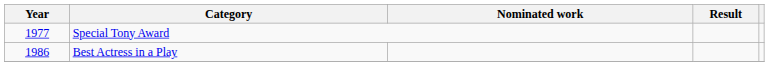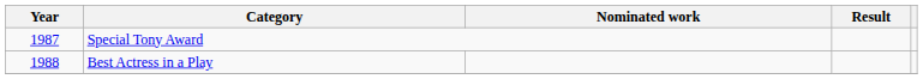 <table class=wikitable>
 <tr>
 <th scope="col" style="width:5em;">Year</th>
 <th scope="col" style="width:26em;">Category</th>
 <th scope="col" style="width:25em;">Nominated work</th>
 <th scope="col" style="width:5em;">Result</th>
 <th></th>
 </tr>
 <tr>
-<td style="text-align:center;"><a href='#'>1977</a></td>
+<td style="text-align:center;"><a href='#'>1987</a></td>
 <td colspan=2><a href='#'>Special Tony Award</a></td>
 <td></td>
 <td style="text-align:center;"></td>
 </tr>
 <tr>
-<td style="text-align:center;"><a href='#'>1986</a></td>
+<td style="text-align:center;"><a href='#'>1988</a></td>
 <td><a href='#'>Best Actress in a Play</a></td>
 <td></td>
 <td></td>
 <td style="text-align:center;"></td>
 </tr>
 <tr>
 </tr>
 </table>
